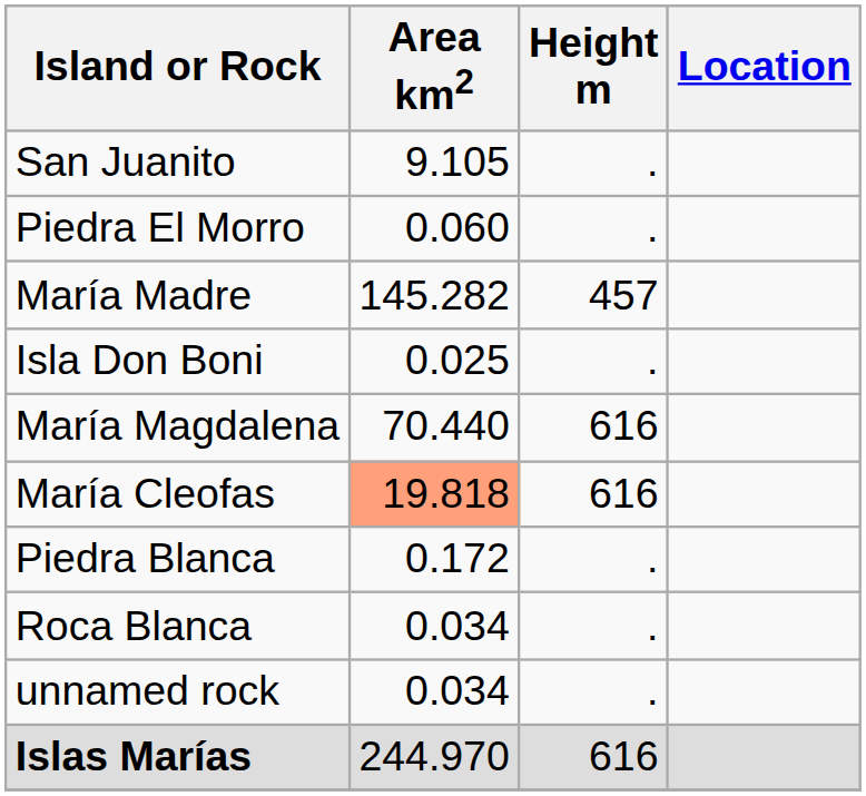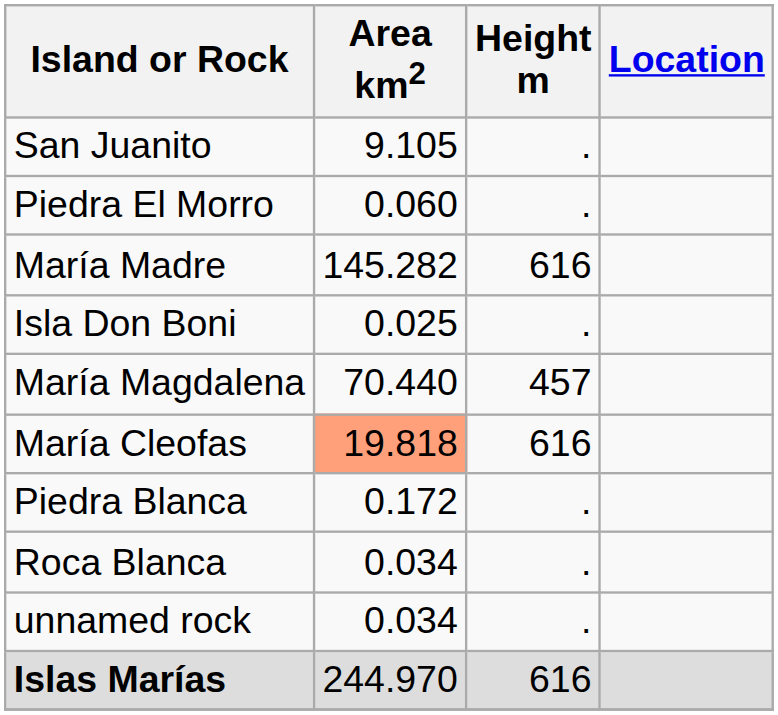 <table class="wikitable sortable">
 <tr style="background: #CCC;">
 <th>Island or Rock</th>
 <th align="right">Area<br>km<sup>2</sup></th>
 <th>Height<br>m</th>
 <th><a href='#'>Location</a></th>
 </tr>
 <tr>
 <td>San Juanito</td>
 <td align="right">9.105</td>
 <td align="right">.</td>
 <td></td>
 </tr>
 <tr>
 <td>Piedra El Morro</td>
 <td align="right">0.060</td>
 <td align="right">.</td>
 <td></td>
 </tr>
 <tr>
 <td>María Madre</td>
 <td align="right">145.282</td>
-<td align="right">457</td>
+<td align="right">616</td>
 <td></td>
 </tr>
 <tr>
 <td>Isla Don Boni</td>
 <td align="right">0.025</td>
 <td align="right">.</td>
 <td></td>
 </tr>
 <tr>
 <td>María Magdalena</td>
 <td align="right">70.440</td>
-<td align="right">616</td>
+<td align="right">457</td>
 <td></td>
 </tr>
 <tr>
 <td>María Cleofas</td>
 <td align="right" style="background: lightsalmon;">19.818</td>
 <td align="right">616</td>
 <td></td>
 </tr>
 <tr>
 <td>Piedra Blanca</td>
 <td align="right">0.172</td>
 <td align="right">.</td>
 <td></td>
 </tr>
 <tr>
 <td>Roca Blanca</td>
 <td align="right">0.034</td>
 <td align="right">.</td>
 <td></td>
 </tr>
 <tr>
 <td>unnamed rock</td>
 <td align="right">0.034</td>
 <td align="right">.</td>
 <td></td>
 </tr>
 <tr style="background: #DDD;" | class="sortbottom">
 <td><strong>Islas Marías</strong></td>
 <td align="right">244.970</td>
 <td align="right">616</td>
 <td></td>
 </tr>
 <tr>
 </tr>
 </table>
